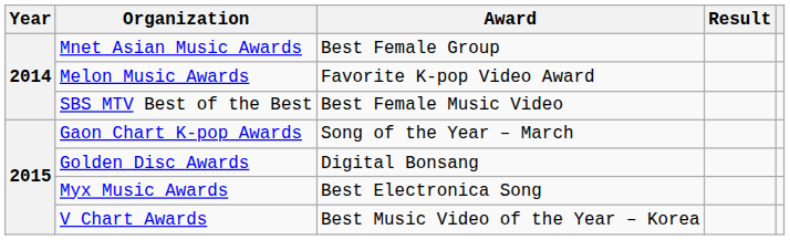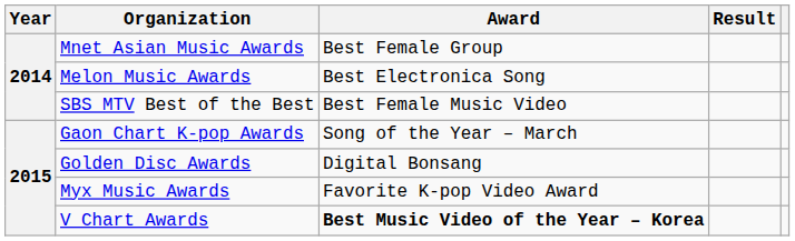 <table class="sortable wikitable plainrowheaders">
 <tr>
 <th scope="col">Year</th>
 <th scope="col">Organization</th>
 <th scope="col">Award</th>
 <th scope="col">Result</th>
 <th class="unsortable"></th>
 </tr>
 <tr>
 <th scope="row" rowspan="3">2014</th>
 <td><a href='#'>Mnet Asian Music Awards</a></td>
 <td>Best Female Group</td>
 <td></td>
 <td align="center"></td>
 </tr>
 <tr>
 <td><a href='#'>Melon Music Awards</a></td>
-<td>Favorite K-pop Video Award</td>
+<td>Best Electronica Song</td>
 <td></td>
 <td align="center"></td>
 </tr>
 <tr>
 <td><a href='#'>SBS MTV</a> Best of the Best</td>
 <td>Best Female Music Video</td>
 <td></td>
 <td align="center"></td>
 </tr>
 <tr>
 <th scope="row" rowspan="4">2015</th>
 <td><a href='#'>Gaon Chart K-pop Awards</a></td>
 <td>Song of the Year – March</td>
 <td></td>
 <td align="center"></td>
 </tr>
 <tr>
 <td><a href='#'>Golden Disc Awards</a></td>
 <td>Digital Bonsang</td>
 <td></td>
 <td align="center"></td>
 </tr>
 <tr>
 <td><a href='#'>Myx Music Awards</a></td>
-<td>Best Electronica Song</td>
+<td>Favorite K-pop Video Award</td>
 <td></td>
 <td align="center"></td>
 </tr>
 <tr>
 <td><a href='#'>V Chart Awards</a></td>
-<td>Best Music Video of the Year – Korea</td>
+<td><strong>Best Music Video of the Year – Korea</strong></td>
 <td></td>
 <td align="center"></td>
 </tr>
 </table>
